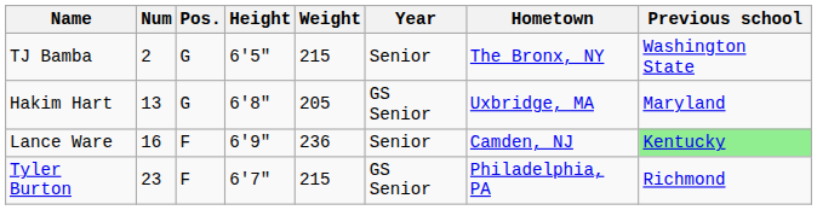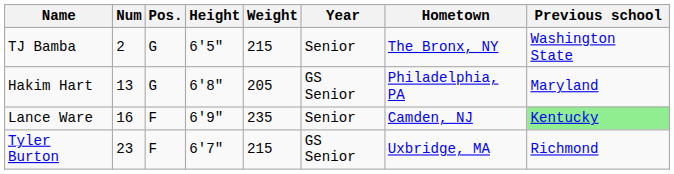 <table class="wikitable sortable" border="1">
 <tr>
 <th>Name</th>
 <th>Num</th>
 <th>Pos.</th>
 <th>Height</th>
 <th>Weight</th>
 <th>Year</th>
 <th>Hometown</th>
 <th class="unsortable">Previous school</th>
 </tr>
 <tr>
 <td>TJ Bamba</td>
 <td>2</td>
 <td>G</td>
 <td>6'5"</td>
 <td>215</td>
 <td>Senior</td>
 <td><a href='#'>The Bronx, NY</a></td>
 <td><a href='#'>Washington State</a></td>
 </tr>
 <tr>
 <td>Hakim Hart</td>
 <td>13</td>
 <td>G</td>
 <td>6'8"</td>
 <td>205</td>
 <td>GS Senior</td>
-<td><a href='#'>Uxbridge, MA</a></td>
+<td><a href='#'>Philadelphia, PA</a></td>
 <td><a href='#'>Maryland</a></td>
 </tr>
 <tr>
 <td>Lance Ware</td>
 <td>16</td>
 <td>F</td>
 <td>6'9"</td>
-<td>236</td>
+<td>235</td>
 <td>Senior</td>
 <td><a href='#'>Camden, NJ</a></td>
 <td style="background: lightgreen;"><a href='#'>Kentucky</a></td>
 </tr>
 <tr>
 <td><a href='#'>Tyler Burton</a></td>
 <td>23</td>
 <td>F</td>
 <td>6'7"</td>
 <td>215</td>
 <td>GS Senior</td>
-<td><a href='#'>Philadelphia, PA</a></td>
+<td><a href='#'>Uxbridge, MA</a></td>
 <td><a href='#'>Richmond</a></td>
 </tr>
 </table>
